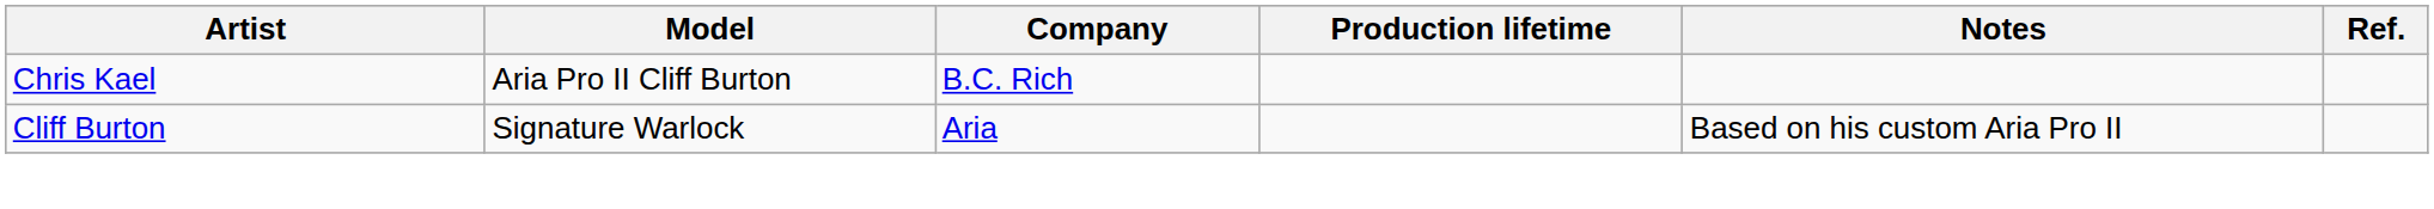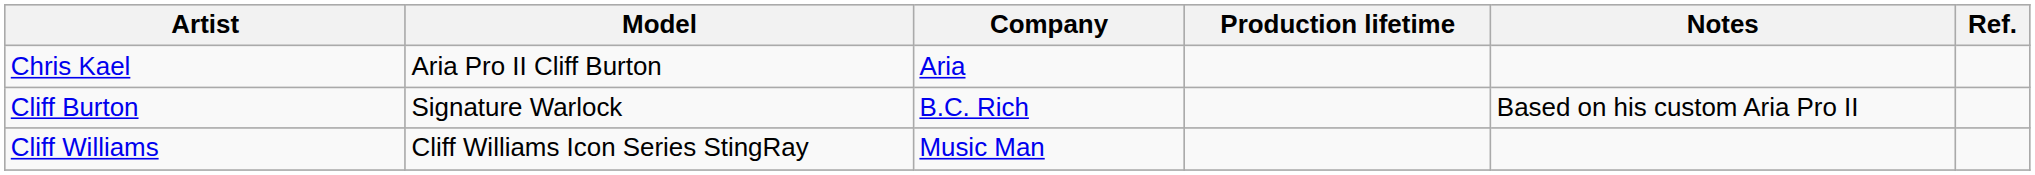 <table class="wikitable sortable plainrowheaders" style="width:99%;">
 <tr>
 <th scope="col" style="width:15em;">Artist</th>
 <th scope="col">Model</th>
 <th scope="col" style="width:10em;">Company</th>
 <th scope="col">Production lifetime</th>
 <th scope="col" class="unsortable">Notes</th>
 <th scope="col">Ref.</th>
 </tr>
 <tr>
 <td><a href='#'>Chris Kael</a></td>
 <td>Aria Pro II Cliff Burton</td>
-<td><a href='#'>B.C. Rich</a></td>
+<td><a href='#'>Aria</a></td>
 <td></td>
 <td></td>
 <td></td>
 </tr>
 <tr>
 <td><a href='#'>Cliff Burton</a></td>
 <td>Signature Warlock</td>
-<td><a href='#'>Aria</a></td>
+<td><a href='#'>B.C. Rich</a></td>
 <td></td>
 <td>Based on his custom Aria Pro II</td>
 <td></td>
 </tr>
+<tr>
+<td><a href='#'>Cliff Williams</a></td>
+<td>Cliff Williams Icon Series StingRay</td>
+<td><a href='#'>Music Man</a></td>
+<td></td>
+<td></td>
+<td></td>
+</tr>
 </table>
